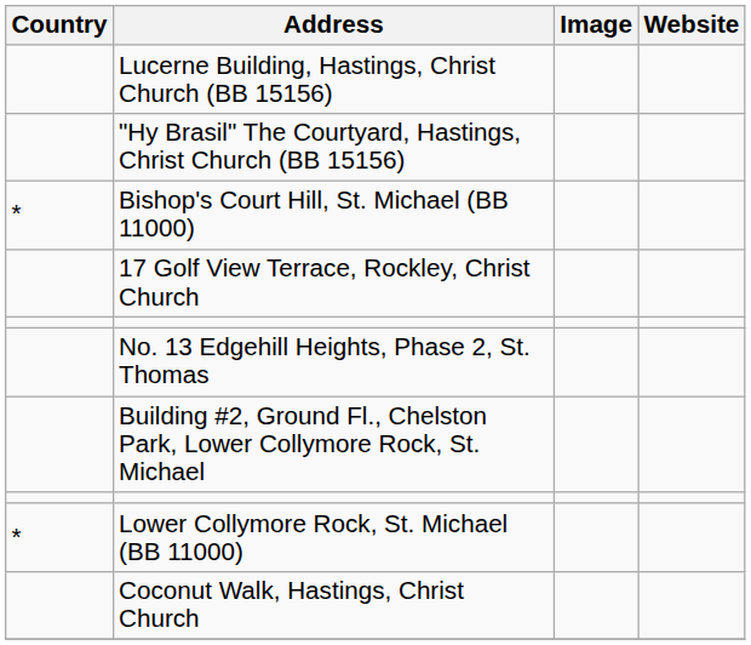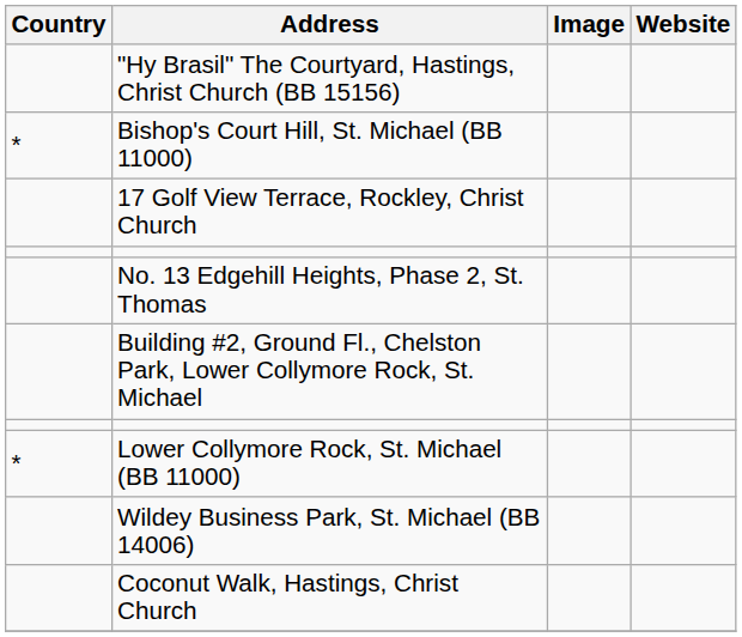 <table class="wikitable sortable">
 <tr>
 <th>Country</th>
 <th width=275px>Address</th>
 <th>Image</th>
 <th>Website</th>
-</tr>
-<tr>
-<td></td>
-<td>Lucerne Building, Hastings, Christ Church (BB 15156)</td>
-<td></td>
-<td></td>
 </tr>
 <tr>
 <td></td>
 <td>"Hy Brasil" The Courtyard, Hastings, Christ Church (BB 15156)</td>
 <td></td>
 <td></td>
 </tr>
 <tr>
 <td>*</td>
 <td>Bishop's Court Hill, St. Michael (BB 11000)</td>
 <td></td>
 <td></td>
 </tr>
 <tr>
 <td></td>
 <td>17 Golf View Terrace, Rockley, Christ Church</td>
 <td></td>
 <td></td>
 </tr>
 <tr>
 <td></td>
 <td></td>
 <td></td>
 <td></td>
 </tr>
 <tr>
 <td></td>
 <td>No. 13 Edgehill Heights, Phase 2, St. Thomas</td>
 <td></td>
 <td></td>
 </tr>
 <tr>
 <td></td>
 <td>Building #2, Ground Fl., Chelston Park, Lower Collymore Rock, St. Michael</td>
 <td></td>
 <td></td>
 </tr>
 <tr>
 <td></td>
 <td></td>
 <td></td>
 <td></td>
 </tr>
 <tr>
 <td>*</td>
 <td>Lower Collymore Rock, St. Michael (BB 11000)</td>
 <td></td>
 <td></td>
 </tr>
 <tr>
 <td></td>
+<td>Wildey Business Park, St. Michael (BB 14006)</td>
+<td></td>
+<td></td>
+</tr>
+<tr>
+<td></td>
 <td>Coconut Walk, Hastings, Christ Church</td>
 <td></td>
 <td></td>
 </tr>
 <tr>
 </tr>
 </table>
